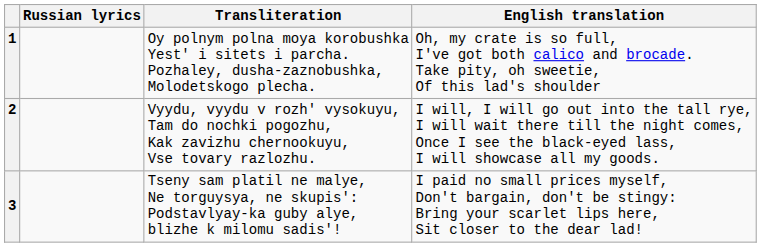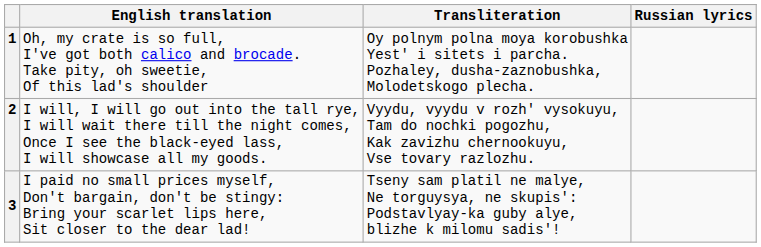 <table class="wikitable">
 <tr cellpadding="5" cellspacing="5">
 <th></th>
+<th>English translation</th>
+<th>Transliteration</th>
 <th>Russian lyrics</th>
-<th>Transliteration</th>
-<th>English translation</th>
 </tr>
 <tr valign="top">
 <th>1</th>
+<td>Oh, my crate is so full,<br>I've got both <a href='#'>calico</a> and <a href='#'>brocade</a>.<br>Take pity, oh sweetie,<br>Of this lad's shoulder</td>
+<td>Oy polnym polna moya korobushka<br>Yest' i sitets i parcha.<br>Pozhaley, dusha-zaznobushka,<br>Molodetskogo plecha.</td>
 <td></td>
-<td>Oy polnym polna moya korobushka<br>Yest' i sitets i parcha.<br>Pozhaley, dusha-zaznobushka,<br>Molodetskogo plecha.</td>
-<td>Oh, my crate is so full,<br>I've got both <a href='#'>calico</a> and <a href='#'>brocade</a>.<br>Take pity, oh sweetie,<br>Of this lad's shoulder</td>
 </tr>
 <tr valign="top">
 <th>2</th>
+<td>I will, I will go out into the tall rye,<br>I will wait there till the night comes,<br>Once I see the black-eyed lass,<br>I will showcase all my goods.</td>
+<td>Vyydu, vyydu v rozh' vysokuyu,<br>Tam do nochki pogozhu,<br>Kak zavizhu chernookuyu,<br>Vse tovary razlozhu.</td>
 <td></td>
-<td>Vyydu, vyydu v rozh' vysokuyu,<br>Tam do nochki pogozhu,<br>Kak zavizhu chernookuyu,<br>Vse tovary razlozhu.</td>
-<td>I will, I will go out into the tall rye,<br>I will wait there till the night comes,<br>Once I see the black-eyed lass,<br>I will showcase all my goods.</td>
 </tr>
 <tr>
 <th>3</th>
+<td>I paid no small prices myself,<br> Don't bargain, don't be stingy:<br> Bring your scarlet lips here,<br> Sit closer to the dear lad!</td>
+<td>Tseny sam platil ne malye, <br> Ne torguysya, ne skupis':<br> Podstavlyay-ka guby alye,<br> blizhe k milomu sadis'!</td>
 <td></td>
-<td>Tseny sam platil ne malye, <br> Ne torguysya, ne skupis':<br> Podstavlyay-ka guby alye,<br> blizhe k milomu sadis'!</td>
-<td>I paid no small prices myself,<br> Don't bargain, don't be stingy:<br> Bring your scarlet lips here,<br> Sit closer to the dear lad!</td>
 </tr>
 </table>
